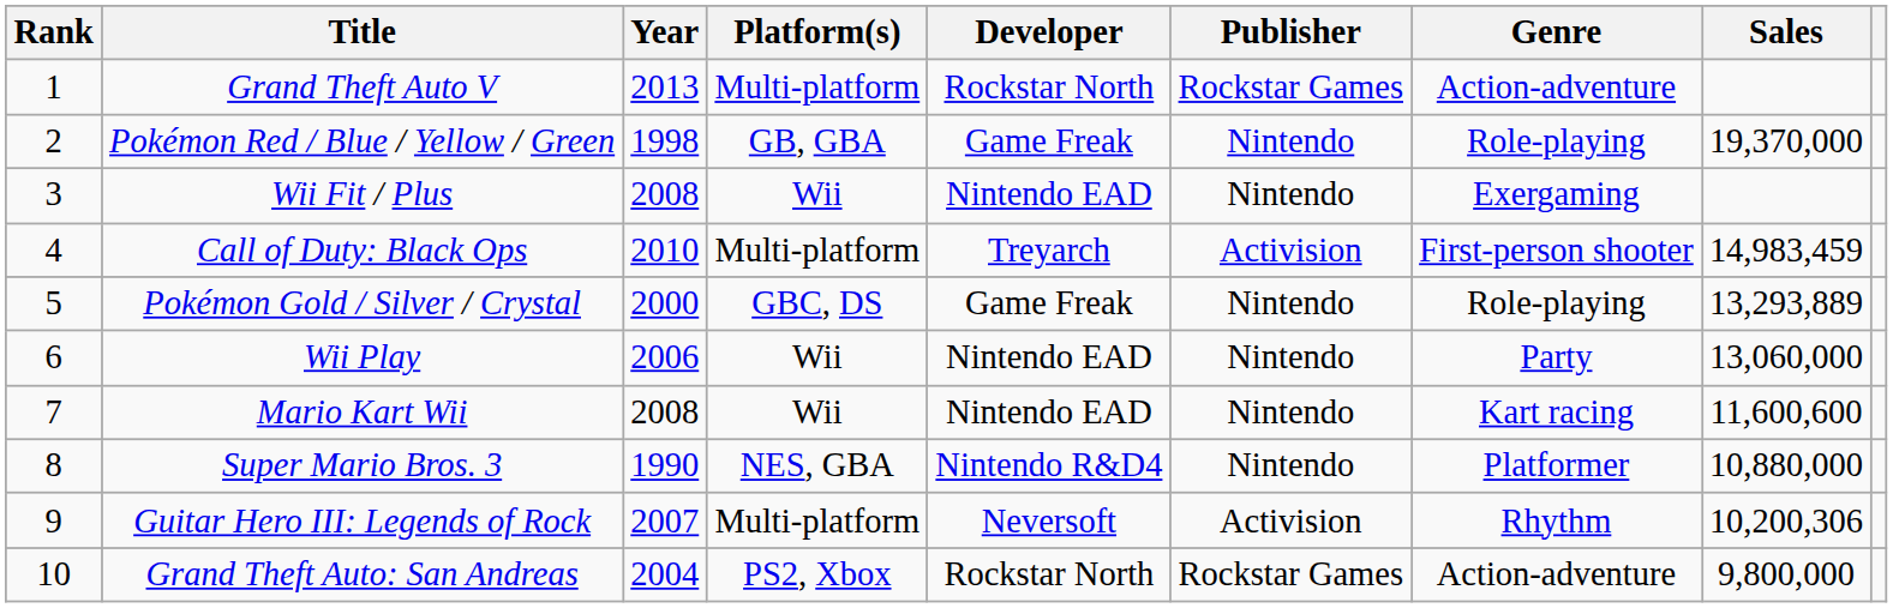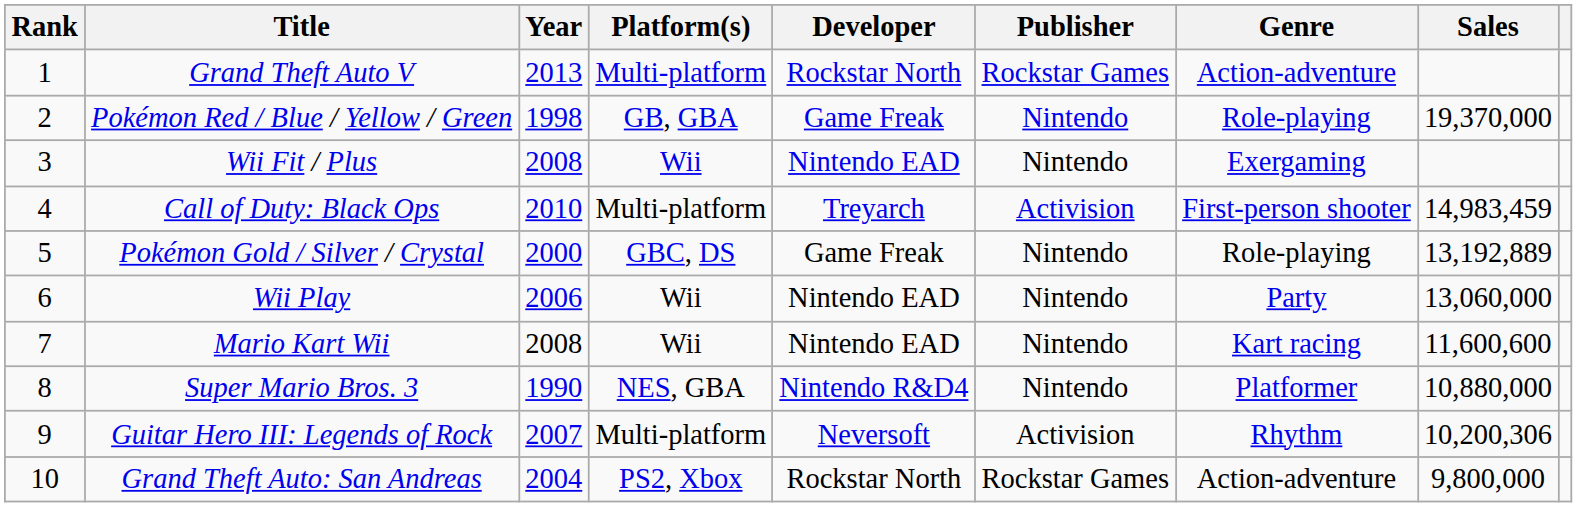 <table class="wikitable sortable" style="text-align:center">
 <tr>
 <th>Rank</th>
 <th>Title</th>
 <th>Year</th>
 <th>Platform(s)</th>
 <th>Developer</th>
 <th>Publisher</th>
 <th>Genre</th>
 <th>Sales</th>
 <th class="unsortable"></th>
 </tr>
 <tr>
 <td>1</td>
 <td><em><a href='#'>Grand Theft Auto V</a></em></td>
 <td><a href='#'>2013</a></td>
 <td><a href='#'>Multi-platform</a></td>
 <td><a href='#'>Rockstar North</a></td>
 <td><a href='#'>Rockstar Games</a></td>
 <td><a href='#'>Action-adventure</a></td>
 <td></td>
 <td></td>
 </tr>
 <tr>
 <td>2</td>
 <td><em><a href='#'>Pokémon Red / Blue</a> / <a href='#'>Yellow</a> / <a href='#'>Green</a></em></td>
 <td><a href='#'>1998</a></td>
 <td><a href='#'>GB</a>, <a href='#'>GBA</a></td>
 <td><a href='#'>Game Freak</a></td>
 <td><a href='#'>Nintendo</a></td>
 <td><a href='#'>Role-playing</a></td>
 <td>19,370,000</td>
 <td></td>
 </tr>
 <tr>
 <td>3</td>
 <td><em><a href='#'>Wii Fit</a> / <a href='#'>Plus</a></em></td>
 <td><a href='#'>2008</a></td>
 <td><a href='#'>Wii</a></td>
 <td><a href='#'>Nintendo EAD</a></td>
 <td>Nintendo</td>
 <td><a href='#'>Exergaming</a></td>
 <td></td>
 <td></td>
 </tr>
 <tr>
 <td>4</td>
 <td><em><a href='#'>Call of Duty: Black Ops</a></em></td>
 <td><a href='#'>2010</a></td>
 <td>Multi-platform</td>
 <td><a href='#'>Treyarch</a></td>
 <td><a href='#'>Activision</a></td>
 <td><a href='#'>First-person shooter</a></td>
 <td>14,983,459</td>
 <td></td>
 </tr>
 <tr>
 <td>5</td>
 <td><em><a href='#'>Pokémon Gold / Silver</a> / <a href='#'>Crystal</a></em></td>
 <td><a href='#'>2000</a></td>
 <td><a href='#'>GBC</a>, <a href='#'>DS</a></td>
 <td>Game Freak</td>
 <td>Nintendo</td>
 <td>Role-playing</td>
-<td>13,293,889</td>
+<td>13,192,889</td>
 <td></td>
 </tr>
 <tr>
 <td>6</td>
 <td><em><a href='#'>Wii Play</a></em></td>
 <td><a href='#'>2006</a></td>
 <td>Wii</td>
 <td>Nintendo EAD</td>
 <td>Nintendo</td>
 <td><a href='#'>Party</a></td>
 <td>13,060,000</td>
 <td></td>
 </tr>
 <tr>
 <td>7</td>
 <td><em><a href='#'>Mario Kart Wii</a></em></td>
 <td>2008</td>
 <td>Wii</td>
 <td>Nintendo EAD</td>
 <td>Nintendo</td>
 <td><a href='#'>Kart racing</a></td>
 <td>11,600,600</td>
 <td></td>
 </tr>
 <tr>
 <td>8</td>
 <td><em><a href='#'>Super Mario Bros. 3</a></em></td>
 <td><a href='#'>1990</a></td>
 <td><a href='#'>NES</a>, GBA</td>
 <td><a href='#'>Nintendo R&D4</a></td>
 <td>Nintendo</td>
 <td><a href='#'>Platformer</a></td>
 <td>10,880,000</td>
 <td></td>
 </tr>
 <tr>
 <td>9</td>
 <td><em><a href='#'>Guitar Hero III: Legends of Rock</a></em></td>
 <td><a href='#'>2007</a></td>
 <td>Multi-platform</td>
 <td><a href='#'>Neversoft</a></td>
 <td>Activision</td>
 <td><a href='#'>Rhythm</a></td>
 <td>10,200,306</td>
 <td></td>
 </tr>
 <tr>
 <td>10</td>
 <td><em><a href='#'>Grand Theft Auto: San Andreas</a></em></td>
 <td><a href='#'>2004</a></td>
 <td><a href='#'>PS2</a>, <a href='#'>Xbox</a></td>
 <td>Rockstar North</td>
 <td>Rockstar Games</td>
 <td>Action-adventure</td>
 <td>9,800,000</td>
 <td></td>
 </tr>
 </table>
